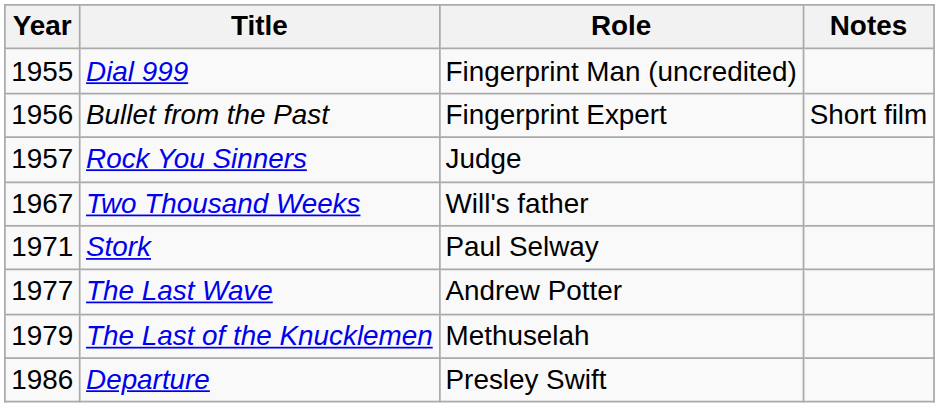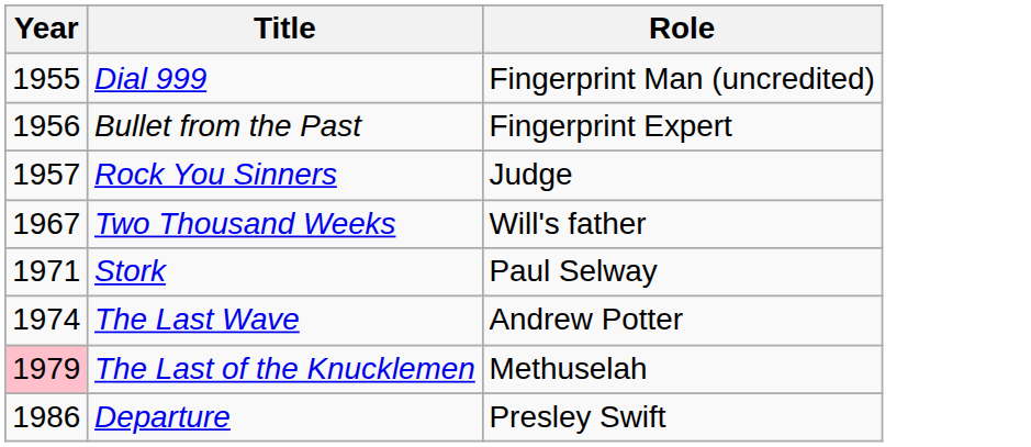 <table class=wikitable>
 <tr>
 <th>Year</th>
 <th>Title</th>
 <th>Role</th>
-<th>Notes</th>
 </tr>
 <tr>
 <td>1955</td>
 <td><em><a href='#'>Dial 999</a></em></td>
 <td>Fingerprint Man (uncredited)</td>
-<td></td>
 </tr>
 <tr>
 <td>1956</td>
 <td><em>Bullet from the Past</em></td>
 <td>Fingerprint Expert</td>
-<td>Short film</td>
 </tr>
 <tr>
 <td>1957</td>
 <td><em><a href='#'>Rock You Sinners</a></em></td>
 <td>Judge</td>
-<td></td>
 </tr>
 <tr>
 <td>1967</td>
 <td><em><a href='#'>Two Thousand Weeks</a></em></td>
 <td>Will's father</td>
-<td></td>
 </tr>
 <tr>
 <td>1971</td>
 <td><em><a href='#'>Stork</a></em></td>
 <td>Paul Selway</td>
-<td></td>
 </tr>
 <tr>
-<td>1977</td>
+<td>1974</td>
 <td><em><a href='#'>The Last Wave</a></em></td>
 <td>Andrew Potter</td>
-<td></td>
 </tr>
 <tr>
-<td>1979</td>
+<td style="background: pink;">1979</td>
 <td><em><a href='#'>The Last of the Knucklemen</a></em></td>
 <td>Methuselah</td>
-<td></td>
 </tr>
 <tr>
 <td>1986</td>
 <td><em><a href='#'>Departure</a></em></td>
 <td>Presley Swift</td>
-<td></td>
 </tr>
 </table>
